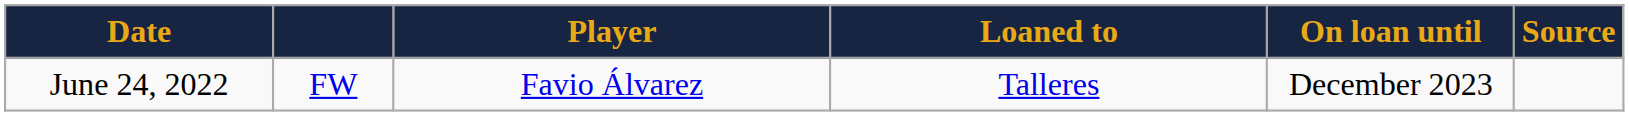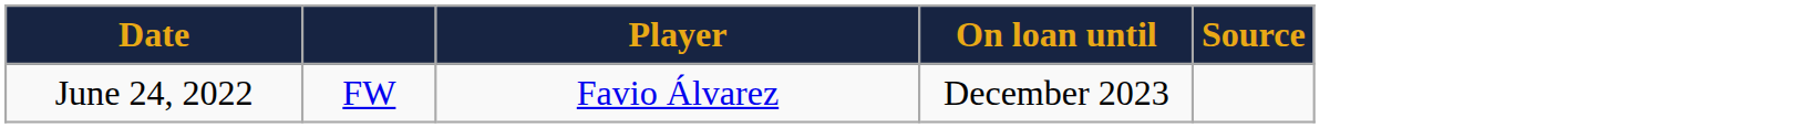 <table class="wikitable" style="text-align:center; font-size:95%; ">
 <tr>
 <th style="background:#172442; color:#E9A916; width:120px;">Date</th>
 <th style="background:#172442; color:#E9A916; width:50px;"></th>
 <th style="background:#172442; color:#E9A916; width:200px;">Player</th>
-<th style="background:#172442; color:#E9A916; width:200px;">Loaned to</th>
 <th style="background:#172442; color:#E9A916; width:110px;">On loan until</th>
 <th style="background:#172442; color:#E9A916; width:25px;">Source</th>
 </tr>
 <tr>
 <td>June 24, 2022</td>
 <td><a href='#'>FW</a></td>
 <td> <a href='#'>Favio Álvarez</a></td>
-<td> <a href='#'>Talleres</a></td>
 <td>December 2023</td>
 <td></td>
 </tr>
 </table>
